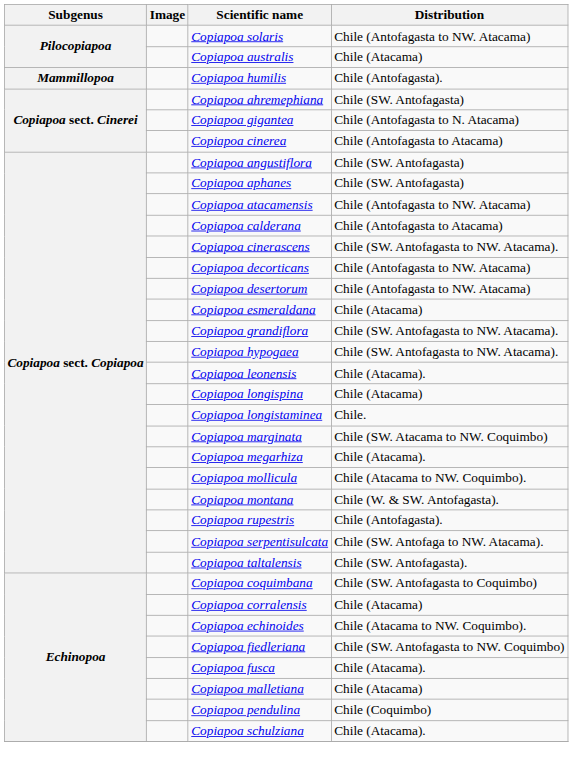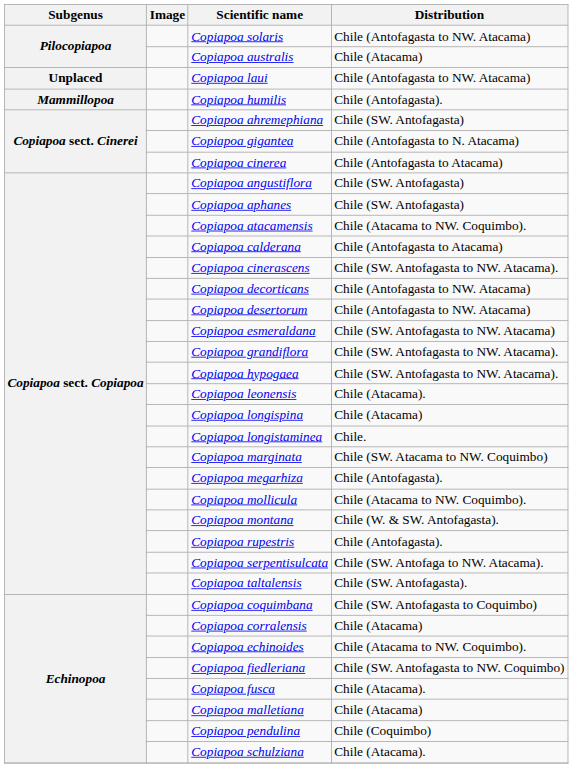 <table class="wikitable sortable">
 <tr>
 <th>Subgenus</th>
 <th>Image</th>
 <th>Scientific name</th>
 <th>Distribution</th>
 </tr>
 <tr>
 <th rowspan="2" style="text-align:center;"><em>Pilocopiapoa</em> </th>
 <td></td>
 <td><em><a href='#'>Copiapoa solaris</a></em>  </td>
 <td>Chile (Antofagasta to NW. Atacama)</td>
 </tr>
 <tr>
 <td></td>
 <td><em><a href='#'>Copiapoa australis</a></em> </td>
 <td>Chile (Atacama)</td>
+</tr>
+<tr>
+<th rowspan="1" style="text-align:center;">Unplaced</th>
+<td></td>
+<td><em><a href='#'>Copiapoa laui</a></em> </td>
+<td>Chile (Antofagasta to NW. Atacama)</td>
 </tr>
 <tr>
 <th rowspan="1" style="text-align:center;"><em>Mammillopoa</em> </th>
 <td></td>
 <td><em><a href='#'>Copiapoa humilis</a></em> </td>
 <td>Chile (Antofagasta).</td>
 </tr>
 <tr>
 <th rowspan="3" style="text-align:center;"><em>Copiapoa</em> sect. <em>Cinerei</em></th>
 <td></td>
 <td><em><a href='#'>Copiapoa ahremephiana</a></em> </td>
 <td>Chile (SW. Antofagasta)</td>
 </tr>
 <tr>
 <td></td>
 <td><em><a href='#'>Copiapoa gigantea</a></em> </td>
 <td>Chile (Antofagasta to N. Atacama)</td>
 </tr>
 <tr>
 <td></td>
 <td><em><a href='#'>Copiapoa cinerea</a></em> </td>
 <td>Chile (Antofagasta to Atacama)</td>
 </tr>
 <tr>
 <th rowspan="20" style="text-align:center;"><em>Copiapoa</em> sect. <em>Copiapoa</em></th>
 <td></td>
 <td><em><a href='#'>Copiapoa angustiflora</a></em> </td>
 <td>Chile (SW. Antofagasta)</td>
 </tr>
 <tr>
 <td></td>
 <td><em><a href='#'>Copiapoa aphanes</a></em> </td>
 <td>Chile (SW. Antofagasta)</td>
 </tr>
 <tr>
 <td></td>
 <td><em><a href='#'>Copiapoa atacamensis</a></em> </td>
-<td>Chile (Antofagasta to NW. Atacama)</td>
+<td>Chile (Atacama to NW. Coquimbo).</td>
 </tr>
 <tr>
 <td></td>
 <td><em><a href='#'>Copiapoa calderana</a></em> </td>
 <td>Chile (Antofagasta to Atacama)</td>
 </tr>
 <tr>
 <td></td>
 <td><em><a href='#'>Copiapoa cinerascens</a></em> </td>
 <td>Chile (SW. Antofagasta to NW. Atacama).</td>
 </tr>
 <tr>
 <td></td>
 <td><em><a href='#'>Copiapoa decorticans</a></em> </td>
 <td>Chile (Antofagasta to NW. Atacama)</td>
 </tr>
 <tr>
 <td></td>
 <td><em><a href='#'>Copiapoa desertorum</a></em> </td>
 <td>Chile (Antofagasta to NW. Atacama)</td>
 </tr>
 <tr>
 <td></td>
 <td><em><a href='#'>Copiapoa esmeraldana</a></em> </td>
-<td>Chile (Atacama)</td>
+<td>Chile (SW. Antofagasta to NW. Atacama)</td>
 </tr>
 <tr>
 <td></td>
 <td><em><a href='#'>Copiapoa grandiflora</a></em> </td>
 <td>Chile (SW. Antofagasta to NW. Atacama).</td>
 </tr>
 <tr>
 <td></td>
 <td><em><a href='#'>Copiapoa hypogaea</a></em> </td>
 <td>Chile (SW. Antofagasta to NW. Atacama).</td>
 </tr>
 <tr>
 <td></td>
 <td><em><a href='#'>Copiapoa leonensis</a></em> </td>
 <td>Chile (Atacama).</td>
 </tr>
 <tr>
 <td></td>
 <td><em><a href='#'>Copiapoa longispina</a></em> </td>
 <td>Chile (Atacama)</td>
 </tr>
 <tr>
 <td></td>
 <td><em><a href='#'>Copiapoa longistaminea</a></em> </td>
 <td>Chile.</td>
 </tr>
 <tr>
 <td></td>
 <td><em><a href='#'>Copiapoa marginata</a></em> </td>
 <td>Chile (SW. Atacama to NW. Coquimbo)</td>
 </tr>
 <tr>
 <td></td>
 <td><em><a href='#'>Copiapoa megarhiza</a></em> </td>
-<td>Chile (Atacama).</td>
+<td>Chile (Antofagasta).</td>
 </tr>
 <tr>
 <td></td>
 <td><em><a href='#'>Copiapoa mollicula</a></em> </td>
 <td>Chile (Atacama to NW. Coquimbo).</td>
 </tr>
 <tr>
 <td></td>
 <td><em><a href='#'>Copiapoa montana</a></em> </td>
 <td>Chile (W. & SW. Antofagasta).</td>
 </tr>
 <tr>
 <td></td>
 <td><em><a href='#'>Copiapoa rupestris</a></em> </td>
 <td>Chile (Antofagasta).</td>
 </tr>
 <tr>
 <td></td>
 <td><em><a href='#'>Copiapoa serpentisulcata</a></em> </td>
 <td>Chile (SW. Antofaga to NW. Atacama).</td>
 </tr>
 <tr>
 <td></td>
 <td><em><a href='#'>Copiapoa taltalensis</a></em> </td>
 <td>Chile (SW. Antofagasta).</td>
 </tr>
 <tr>
 <th rowspan="8" style="text-align:center;"><em>Echinopoa</em> </th>
 <td></td>
 <td><em><a href='#'>Copiapoa coquimbana</a></em> </td>
 <td>Chile (SW. Antofagasta to Coquimbo)</td>
 </tr>
 <tr>
 <td></td>
 <td><em><a href='#'>Copiapoa corralensis</a></em> </td>
 <td>Chile (Atacama)</td>
 </tr>
 <tr>
 <td></td>
 <td><em><a href='#'>Copiapoa echinoides</a></em> </td>
 <td>Chile (Atacama to NW. Coquimbo).</td>
 </tr>
 <tr>
 <td></td>
 <td><em><a href='#'>Copiapoa fiedleriana</a></em> </td>
 <td>Chile (SW. Antofagasta to NW. Coquimbo)</td>
 </tr>
 <tr>
 <td></td>
 <td><em><a href='#'>Copiapoa fusca</a></em> </td>
 <td>Chile (Atacama).</td>
 </tr>
 <tr>
 <td></td>
 <td><em><a href='#'>Copiapoa malletiana</a></em> </td>
 <td>Chile (Atacama)</td>
 </tr>
 <tr>
 <td></td>
 <td><em><a href='#'>Copiapoa pendulina</a></em> </td>
 <td>Chile (Coquimbo)</td>
 </tr>
 <tr>
 <td></td>
 <td><em><a href='#'>Copiapoa schulziana</a></em> </td>
 <td>Chile (Atacama).</td>
 </tr>
 <tr>
 </tr>
 </table>
